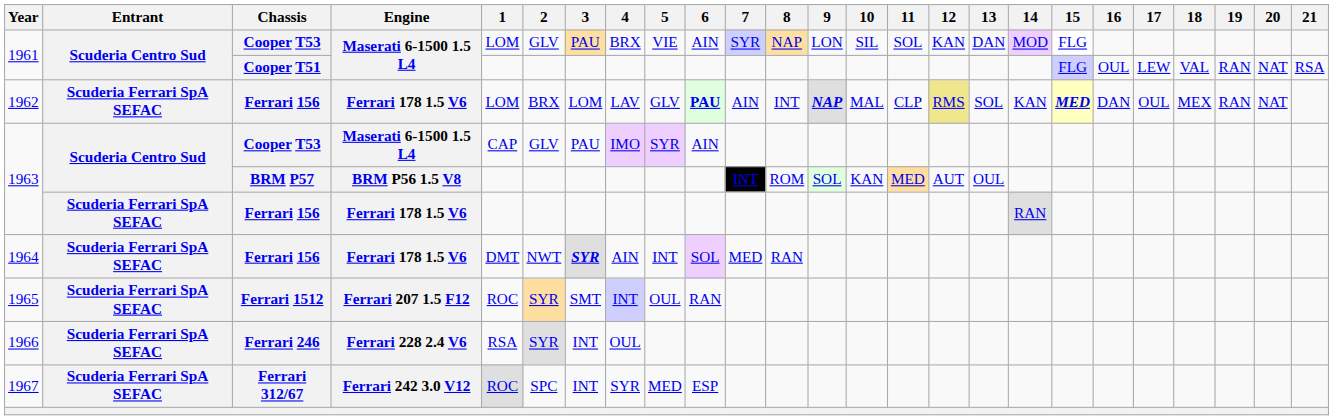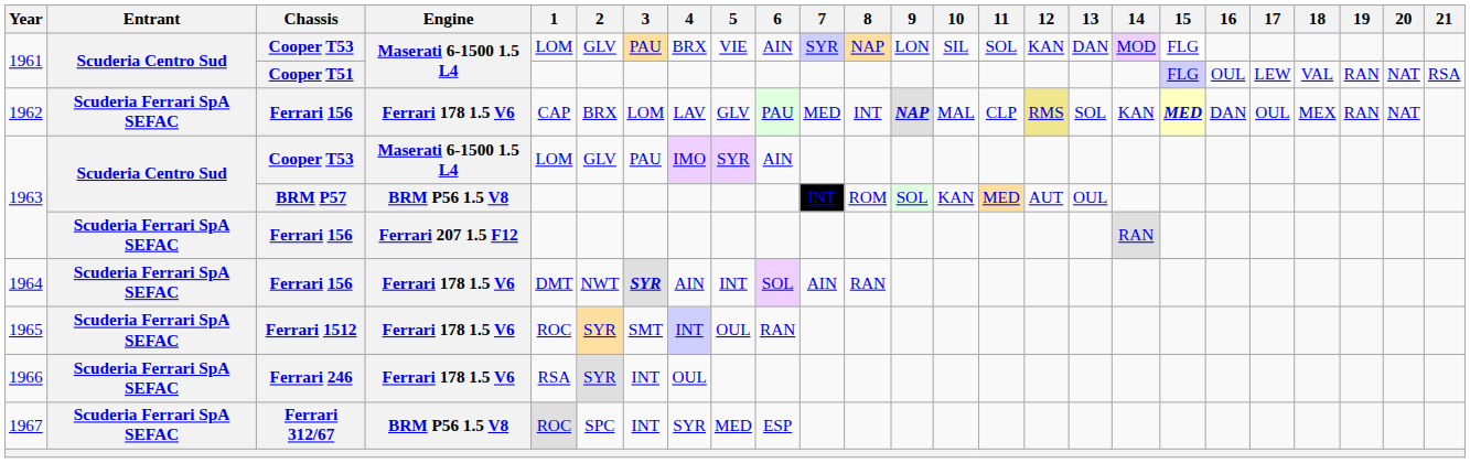 <table class="wikitable" style="text-align:center; font-size:90%">
 <tr>
 <th>Year</th>
 <th>Entrant</th>
 <th>Chassis</th>
 <th>Engine</th>
 <th>1</th>
 <th>2</th>
 <th>3</th>
 <th>4</th>
 <th>5</th>
 <th>6</th>
 <th>7</th>
 <th>8</th>
 <th>9</th>
 <th>10</th>
 <th>11</th>
 <th>12</th>
 <th>13</th>
 <th>14</th>
 <th>15</th>
 <th>16</th>
 <th>17</th>
 <th>18</th>
 <th>19</th>
 <th>20</th>
 <th>21</th>
 </tr>
 <tr>
 <td rowspan=2><a href='#'>1961</a></td>
 <th rowspan=2><a href='#'>Scuderia Centro Sud</a></th>
 <th><a href='#'>Cooper</a> <a href='#'>T53</a></th>
 <th rowspan=2><a href='#'>Maserati</a> 6-1500 1.5 <a href='#'>L4</a></th>
 <td><a href='#'>LOM</a></td>
 <td><a href='#'>GLV</a></td>
 <td style="background:#FFDF9F;"><a href='#'>PAU</a><br></td>
 <td><a href='#'>BRX</a></td>
 <td><a href='#'>VIE</a></td>
 <td><a href='#'>AIN</a></td>
 <td style="background:#CFCFFF;"><a href='#'>SYR</a><br></td>
 <td style="background:#FFDF9F;"><a href='#'>NAP</a><br></td>
 <td><a href='#'>LON</a></td>
 <td><a href='#'>SIL</a></td>
 <td><a href='#'>SOL</a></td>
 <td><a href='#'>KAN</a></td>
 <td><a href='#'>DAN</a></td>
 <td style="background:#EFCFFF;"><a href='#'>MOD</a><br></td>
 <td style="background:#FFFFFF;"><a href='#'>FLG</a><br></td>
 <td></td>
 <td></td>
 <td></td>
 <td></td>
 <td></td>
 <td></td>
 </tr>
 <tr>
 <th><a href='#'>Cooper</a> <a href='#'>T51</a></th>
 <td></td>
 <td></td>
 <td></td>
 <td></td>
 <td></td>
 <td></td>
 <td></td>
 <td></td>
 <td></td>
 <td></td>
 <td></td>
 <td></td>
 <td></td>
 <td></td>
 <td style="background:#CFCFFF;"><a href='#'>FLG</a><br></td>
 <td><a href='#'>OUL</a></td>
 <td><a href='#'>LEW</a></td>
 <td><a href='#'>VAL</a></td>
 <td><a href='#'>RAN</a></td>
 <td><a href='#'>NAT</a></td>
 <td><a href='#'>RSA</a></td>
 </tr>
 <tr>
 <td><a href='#'>1962</a></td>
 <th><a href='#'>Scuderia Ferrari SpA SEFAC</a></th>
 <th><a href='#'>Ferrari</a> <a href='#'>156</a></th>
 <th><a href='#'>Ferrari</a> 178 1.5 <a href='#'>V6</a></th>
-<td><a href='#'>LOM</a></td>
+<td><a href='#'>CAP</a></td>
 <td><a href='#'>BRX</a></td>
 <td><a href='#'>LOM</a></td>
 <td><a href='#'>LAV</a></td>
 <td><a href='#'>GLV</a></td>
-<td style="background:#DFFFDF;"><strong><a href='#'>PAU</a><br></strong></td>
-<td><a href='#'>AIN</a></td>
+<td style="background:#DFFFDF;"><a href='#'>PAU</a><br></td>
+<td><a href='#'>MED</a></td>
 <td><a href='#'>INT</a></td>
 <td style="background:#DFDFDF;"><strong><em><a href='#'>NAP</a></em></strong><br></td>
 <td><a href='#'>MAL</a></td>
 <td><a href='#'>CLP</a></td>
 <td style="background: khaki;"><a href='#'>RMS</a></td>
 <td><a href='#'>SOL</a></td>
 <td><a href='#'>KAN</a></td>
 <td style="background:#FFFFBF;"><strong><em><a href='#'>MED</a></em></strong><br></td>
 <td><a href='#'>DAN</a></td>
 <td><a href='#'>OUL</a></td>
 <td><a href='#'>MEX</a></td>
 <td><a href='#'>RAN</a></td>
 <td><a href='#'>NAT</a></td>
 <td></td>
 </tr>
 <tr>
 <td rowspan=3><a href='#'>1963</a></td>
 <th rowspan=2><a href='#'>Scuderia Centro Sud</a></th>
 <th><a href='#'>Cooper</a> <a href='#'>T53</a></th>
 <th><a href='#'>Maserati</a> 6-1500 1.5 <a href='#'>L4</a></th>
-<td><a href='#'>CAP</a></td>
+<td><a href='#'>LOM</a></td>
 <td><a href='#'>GLV</a></td>
 <td><a href='#'>PAU</a></td>
 <td style="background:#EFCFFF;"><a href='#'>IMO</a><br></td>
 <td style="background:#EFCFFF;"><a href='#'>SYR</a><br></td>
 <td><a href='#'>AIN</a></td>
 <td></td>
 <td></td>
 <td></td>
 <td></td>
 <td></td>
 <td></td>
 <td></td>
 <td></td>
 <td></td>
 <td></td>
 <td></td>
 <td></td>
 <td></td>
 <td></td>
 <td></td>
 </tr>
 <tr>
 <th><a href='#'>BRM</a> <a href='#'>P57</a></th>
 <th><a href='#'>BRM</a> P56 1.5 <a href='#'>V8</a></th>
 <td></td>
 <td></td>
 <td></td>
 <td></td>
 <td></td>
 <td></td>
 <td style="background:#000000; color:#ffffff"><a href='#'><span>INT</span></a><br></td>
 <td><a href='#'>ROM</a></td>
 <td style="background:#DFFFDF;"><a href='#'>SOL</a><br></td>
 <td><a href='#'>KAN</a></td>
 <td style="background:#FFDF9F;"><a href='#'>MED</a><br></td>
 <td><a href='#'>AUT</a></td>
 <td><a href='#'>OUL</a></td>
 <td></td>
 <td></td>
 <td></td>
 <td></td>
 <td></td>
 <td></td>
 <td></td>
 <td></td>
 </tr>
 <tr>
 <th><a href='#'>Scuderia Ferrari SpA SEFAC</a></th>
 <th><a href='#'>Ferrari</a> <a href='#'>156</a></th>
-<th><a href='#'>Ferrari</a> 178 1.5 <a href='#'>V6</a></th>
+<th><a href='#'>Ferrari</a> 207 1.5 <a href='#'>F12</a></th>
 <td></td>
 <td></td>
 <td></td>
 <td></td>
 <td></td>
 <td></td>
 <td></td>
 <td></td>
 <td></td>
 <td></td>
 <td></td>
 <td></td>
 <td></td>
 <td style="background:#DFDFDF;"><a href='#'>RAN</a><br></td>
 <td></td>
 <td></td>
 <td></td>
 <td></td>
 <td></td>
 <td></td>
 <td></td>
 </tr>
 <tr>
 <td><a href='#'>1964</a></td>
 <th><a href='#'>Scuderia Ferrari SpA SEFAC</a></th>
 <th><a href='#'>Ferrari</a> <a href='#'>156</a></th>
 <th><a href='#'>Ferrari</a> 178 1.5 <a href='#'>V6</a></th>
 <td><a href='#'>DMT</a></td>
 <td><a href='#'>NWT</a></td>
 <td style="background:#DFDFDF;"><strong><em><a href='#'>SYR</a></em></strong><br></td>
 <td><a href='#'>AIN</a></td>
 <td><a href='#'>INT</a></td>
 <td style="background:#EFCFFF;"><a href='#'>SOL</a><br></td>
-<td><a href='#'>MED</a></td>
+<td><a href='#'>AIN</a></td>
 <td><a href='#'>RAN</a></td>
 <td></td>
 <td></td>
 <td></td>
 <td></td>
 <td></td>
 <td></td>
 <td></td>
 <td></td>
 <td></td>
 <td></td>
 <td></td>
 <td></td>
 <td></td>
 </tr>
 <tr>
 <td><a href='#'>1965</a></td>
 <th><a href='#'>Scuderia Ferrari SpA SEFAC</a></th>
 <th><a href='#'>Ferrari</a> <a href='#'>1512</a></th>
-<th><a href='#'>Ferrari</a> 207 1.5 <a href='#'>F12</a></th>
+<th><a href='#'>Ferrari</a> 178 1.5 <a href='#'>V6</a></th>
 <td><a href='#'>ROC</a></td>
 <td style="background:#FFDF9F;"><a href='#'>SYR</a><br></td>
 <td><a href='#'>SMT</a></td>
 <td style="background:#CFCFFF;"><a href='#'>INT</a><br></td>
 <td><a href='#'>OUL</a></td>
 <td><a href='#'>RAN</a></td>
 <td></td>
 <td></td>
 <td></td>
 <td></td>
 <td></td>
 <td></td>
 <td></td>
 <td></td>
 <td></td>
 <td></td>
 <td></td>
 <td></td>
 <td></td>
 <td></td>
 <td></td>
 </tr>
 <tr>
 <td><a href='#'>1966</a></td>
 <th><a href='#'>Scuderia Ferrari SpA SEFAC</a></th>
 <th><a href='#'>Ferrari</a> <a href='#'>246</a></th>
-<th><a href='#'>Ferrari</a> 228 2.4 <a href='#'>V6</a></th>
+<th><a href='#'>Ferrari</a> 178 1.5 <a href='#'>V6</a></th>
 <td><a href='#'>RSA</a></td>
 <td style="background:#DFDFDF;"><a href='#'>SYR</a><br></td>
 <td><a href='#'>INT</a></td>
 <td><a href='#'>OUL</a></td>
 <td></td>
 <td></td>
 <td></td>
 <td></td>
 <td></td>
 <td></td>
 <td></td>
 <td></td>
 <td></td>
 <td></td>
 <td></td>
 <td></td>
 <td></td>
 <td></td>
 <td></td>
 <td></td>
 <td></td>
 </tr>
 <tr>
 <td><a href='#'>1967</a></td>
 <th><a href='#'>Scuderia Ferrari SpA SEFAC</a></th>
 <th><a href='#'>Ferrari</a> <a href='#'>312/67</a></th>
-<th><a href='#'>Ferrari</a> 242 3.0 <a href='#'>V12</a></th>
+<th><a href='#'>BRM</a> P56 1.5 <a href='#'>V8</a></th>
 <td style="background:#DFDFDF;"><a href='#'>ROC</a><br></td>
 <td><a href='#'>SPC</a></td>
 <td><a href='#'>INT</a></td>
 <td><a href='#'>SYR</a></td>
 <td><a href='#'>MED</a></td>
 <td><a href='#'>ESP</a></td>
 <td></td>
 <td></td>
 <td></td>
 <td></td>
 <td></td>
 <td></td>
 <td></td>
 <td></td>
 <td></td>
 <td></td>
 <td></td>
 <td></td>
 <td></td>
 <td></td>
 <td></td>
 </tr>
 <tr>
 <th colspan="25"></th>
 </tr>
 </table>
